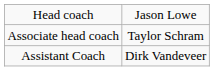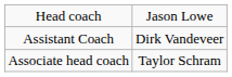 <table class="wikitable" style="text-align:center;">
 <tr>
 <td>Head coach</td>
 <td>Jason Lowe</td>
 </tr>
 <tr>
+<td>Assistant Coach</td>
+<td>Dirk Vandeveer</td>
+</tr>
+<tr>
 <td>Associate head coach</td>
 <td>Taylor Schram</td>
 </tr>
-<tr>
-<td>Assistant Coach</td>
-<td>Dirk Vandeveer</td>
-</tr>
 </table>
